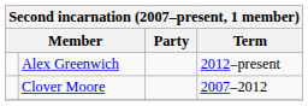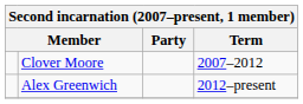 <table class="wikitable">
 <tr>
 <th colspan=4 style="border-right:0px;";>Second incarnation (2007–present, 1 member)</th>
 </tr>
 <tr>
 <th colspan=2>Member</th>
 <th>Party</th>
 <th>Term</th>
 </tr>
 <tr>
 <td> </td>
+<td><a href='#'>Clover Moore</a></td>
+<td></td>
+<td><a href='#'>2007</a>–2012</td>
+</tr>
+<tr>
+<td> </td>
 <td><a href='#'>Alex Greenwich</a></td>
 <td></td>
 <td><a href='#'>2012</a>–present</td>
 </tr>
 <tr>
-<td> </td>
-<td><a href='#'>Clover Moore</a></td>
-<td></td>
-<td><a href='#'>2007</a>–2012</td>
-</tr>
-<tr>
 </tr>
 </table>
